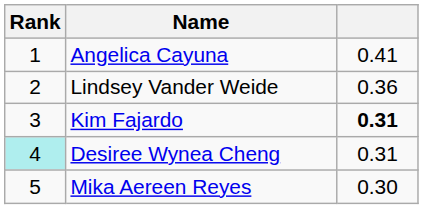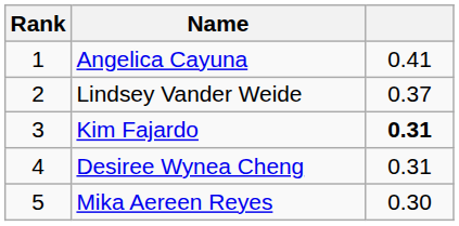 <table class="wikitable" style="font-size:90%">
 <tr>
 <th width=30>Rank</th>
 <th width=180>Name</th>
 <th width=50></th>
 </tr>
 <tr>
 <td align=center>1</td>
 <td> <a href='#'>Angelica Cayuna</a></td>
 <td align=center>0.41</td>
 </tr>
 <tr>
 <td align=center>2</td>
 <td> Lindsey Vander Weide</td>
-<td align=center>0.36</td>
+<td align=center>0.37</td>
 </tr>
 <tr>
 <td align=center>3</td>
 <td> <a href='#'>Kim Fajardo</a></td>
 <td align=center><strong>0.31</strong></td>
 </tr>
 <tr>
-<td align=center style="background: paleturquoise;">4</td>
+<td align=center>4</td>
 <td> <a href='#'>Desiree Wynea Cheng</a></td>
 <td align=center>0.31</td>
 </tr>
 <tr>
 <td align=center>5</td>
 <td> <a href='#'>Mika Aereen Reyes</a></td>
 <td align=center>0.30</td>
 </tr>
 </table>
